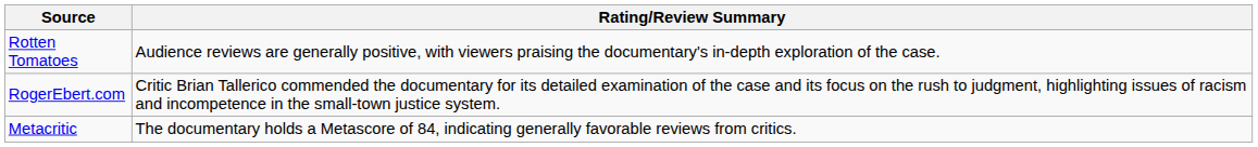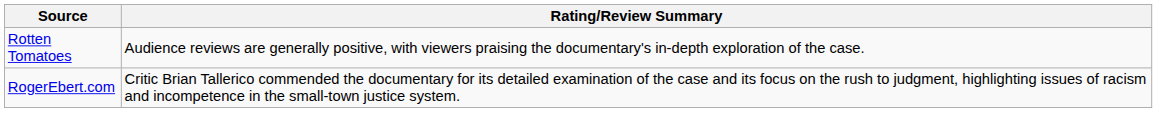 <table class="wikitable">
 <tr>
 <th>Source</th>
 <th>Rating/Review Summary</th>
 </tr>
 <tr>
 <td><a href='#'>Rotten Tomatoes</a></td>
 <td>Audience reviews are generally positive, with viewers praising the documentary's in-depth exploration of the case.</td>
 </tr>
 <tr>
 <td><a href='#'>RogerEbert.com</a></td>
 <td>Critic Brian Tallerico commended the documentary for its detailed examination of the case and its focus on the rush to judgment, highlighting issues of racism and incompetence in the small-town justice system.</td>
 </tr>
-<tr>
-<td><a href='#'>Metacritic</a></td>
-<td>The documentary holds a Metascore of 84, indicating generally favorable reviews from critics.</td>
-</tr>
 </table>
